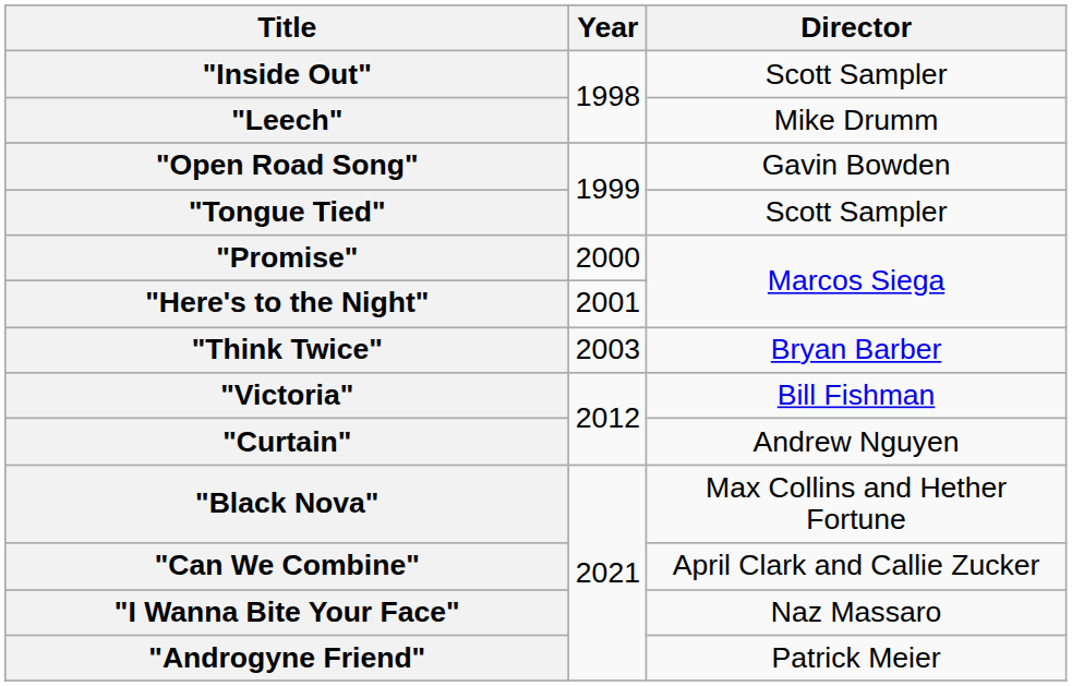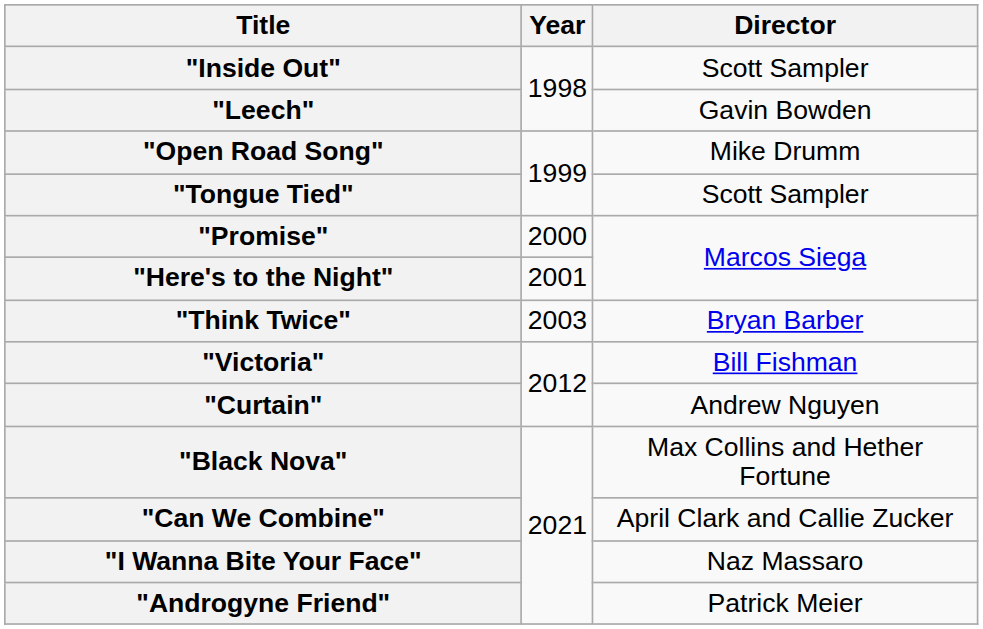 <table class="wikitable plainrowheaders" style="text-align:center;">
 <tr>
 <th scope="col" style="width:19em;">Title</th>
 <th scope="col">Year</th>
 <th scope="col" style="width:14em;">Director</th>
 </tr>
 <tr>
 <th scope="row">"Inside Out"</th>
 <td rowspan="2">1998</td>
 <td>Scott Sampler</td>
 </tr>
 <tr>
 <th scope="row">"Leech"</th>
-<td>Mike Drumm</td>
+<td>Gavin Bowden</td>
 </tr>
 <tr>
 <th scope="row">"Open Road Song"</th>
 <td rowspan="2">1999</td>
-<td>Gavin Bowden</td>
+<td>Mike Drumm</td>
 </tr>
 <tr>
 <th scope="row">"Tongue Tied"</th>
 <td>Scott Sampler</td>
 </tr>
 <tr>
 <th scope="row">"Promise"</th>
 <td>2000</td>
 <td rowspan="2"><a href='#'>Marcos Siega</a></td>
 </tr>
 <tr>
 <th scope="row">"Here's to the Night"</th>
 <td>2001</td>
 </tr>
 <tr>
 <th scope="row">"Think Twice"</th>
 <td>2003</td>
 <td><a href='#'>Bryan Barber</a></td>
 </tr>
 <tr>
 <th scope="row">"Victoria"</th>
 <td rowspan="2">2012</td>
 <td><a href='#'>Bill Fishman</a></td>
 </tr>
 <tr>
 <th scope="row">"Curtain"</th>
 <td>Andrew Nguyen</td>
 </tr>
 <tr>
 <th scope="row">"Black Nova"</th>
 <td rowspan="4">2021</td>
 <td>Max Collins and Hether Fortune</td>
 </tr>
 <tr>
 <th scope="row">"Can We Combine"</th>
 <td>April Clark and Callie Zucker</td>
 </tr>
 <tr>
 <th scope="row">"I Wanna Bite Your Face"</th>
 <td>Naz Massaro</td>
 </tr>
 <tr>
 <th scope="row">"Androgyne Friend"</th>
 <td>Patrick Meier</td>
 </tr>
 </table>
